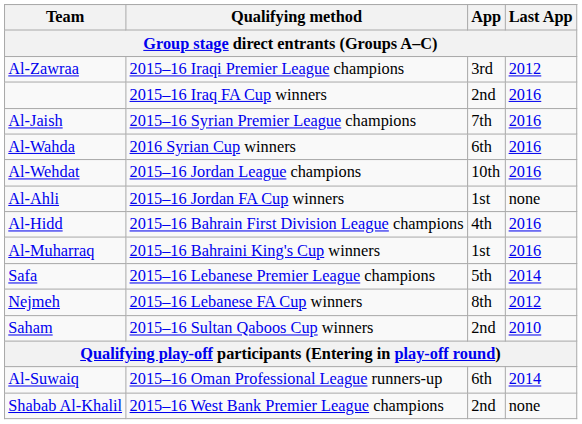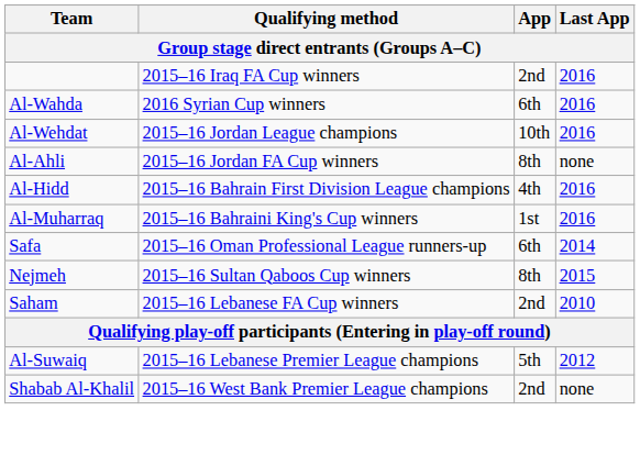 <table class="wikitable">
 <tr>
 </tr>
 <tr>
 <th>Team</th>
 <th>Qualifying method</th>
 <th>App</th>
 <th>Last App</th>
 </tr>
 <tr>
 <th colspan=4><a href='#'>Group stage</a> direct entrants (Groups A–C)</th>
 </tr>
 <tr>
-<td> <a href='#'>Al-Zawraa</a></td>
-<td><a href='#'>2015–16 Iraqi Premier League</a> champions</td>
-<td>3rd</td>
-<td><a href='#'>2012</a></td>
-</tr>
-<tr>
 <td></td>
 <td><a href='#'>2015–16 Iraq FA Cup</a> winners</td>
 <td>2nd</td>
-<td><a href='#'>2016</a></td>
-</tr>
-<tr>
-<td> <a href='#'>Al-Jaish</a></td>
-<td><a href='#'>2015–16 Syrian Premier League</a> champions</td>
-<td>7th</td>
 <td><a href='#'>2016</a></td>
 </tr>
 <tr>
 <td> <a href='#'>Al-Wahda</a></td>
 <td><a href='#'>2016 Syrian Cup</a> winners</td>
 <td>6th</td>
 <td><a href='#'>2016</a></td>
 </tr>
 <tr>
 <td> <a href='#'>Al-Wehdat</a></td>
 <td><a href='#'>2015–16 Jordan League</a> champions</td>
 <td>10th</td>
 <td><a href='#'>2016</a></td>
 </tr>
 <tr>
 <td> <a href='#'>Al-Ahli</a></td>
 <td><a href='#'>2015–16 Jordan FA Cup</a> winners</td>
-<td>1st</td>
+<td>8th</td>
 <td>none</td>
 </tr>
 <tr>
 <td> <a href='#'>Al-Hidd</a></td>
 <td><a href='#'>2015–16 Bahrain First Division League</a> champions</td>
 <td>4th</td>
 <td><a href='#'>2016</a></td>
 </tr>
 <tr>
 <td> <a href='#'>Al-Muharraq</a></td>
 <td><a href='#'>2015–16 Bahraini King's Cup</a> winners</td>
 <td>1st</td>
 <td><a href='#'>2016</a></td>
 </tr>
 <tr>
 <td> <a href='#'>Safa</a></td>
-<td><a href='#'>2015–16 Lebanese Premier League</a> champions</td>
-<td>5th</td>
+<td><a href='#'>2015–16 Oman Professional League</a> runners-up</td>
+<td>6th</td>
 <td><a href='#'>2014</a></td>
 </tr>
 <tr>
 <td> <a href='#'>Nejmeh</a></td>
-<td><a href='#'>2015–16 Lebanese FA Cup</a> winners</td>
+<td><a href='#'>2015–16 Sultan Qaboos Cup</a> winners</td>
 <td>8th</td>
-<td><a href='#'>2012</a></td>
+<td><a href='#'>2015</a></td>
 </tr>
 <tr>
 <td> <a href='#'>Saham</a></td>
-<td><a href='#'>2015–16 Sultan Qaboos Cup</a> winners</td>
+<td><a href='#'>2015–16 Lebanese FA Cup</a> winners</td>
 <td>2nd</td>
 <td><a href='#'>2010</a></td>
 </tr>
 <tr>
 <th colspan=4><a href='#'>Qualifying play-off</a> participants (Entering in <a href='#'>play-off round</a>)</th>
 </tr>
 <tr>
 <td> <a href='#'>Al-Suwaiq</a></td>
-<td><a href='#'>2015–16 Oman Professional League</a> runners-up</td>
-<td>6th</td>
-<td><a href='#'>2014</a></td>
+<td><a href='#'>2015–16 Lebanese Premier League</a> champions</td>
+<td>5th</td>
+<td><a href='#'>2012</a></td>
 </tr>
 <tr>
 <td> <a href='#'>Shabab Al-Khalil</a></td>
 <td><a href='#'>2015–16 West Bank Premier League</a> champions</td>
 <td>2nd</td>
 <td>none</td>
 </tr>
 </table>
